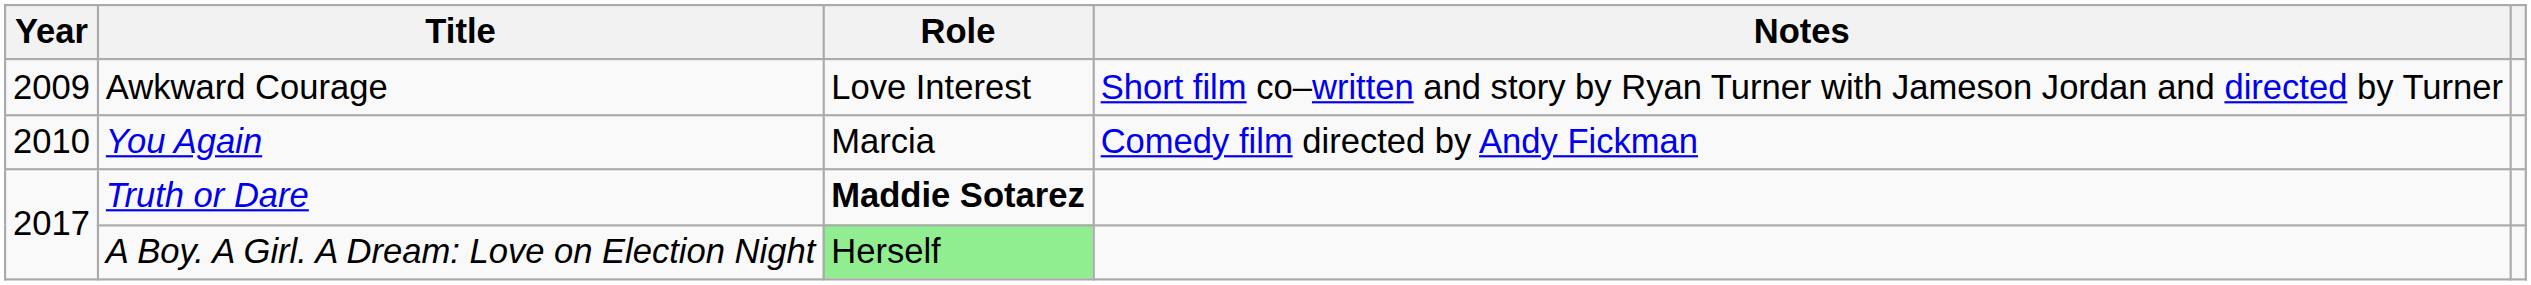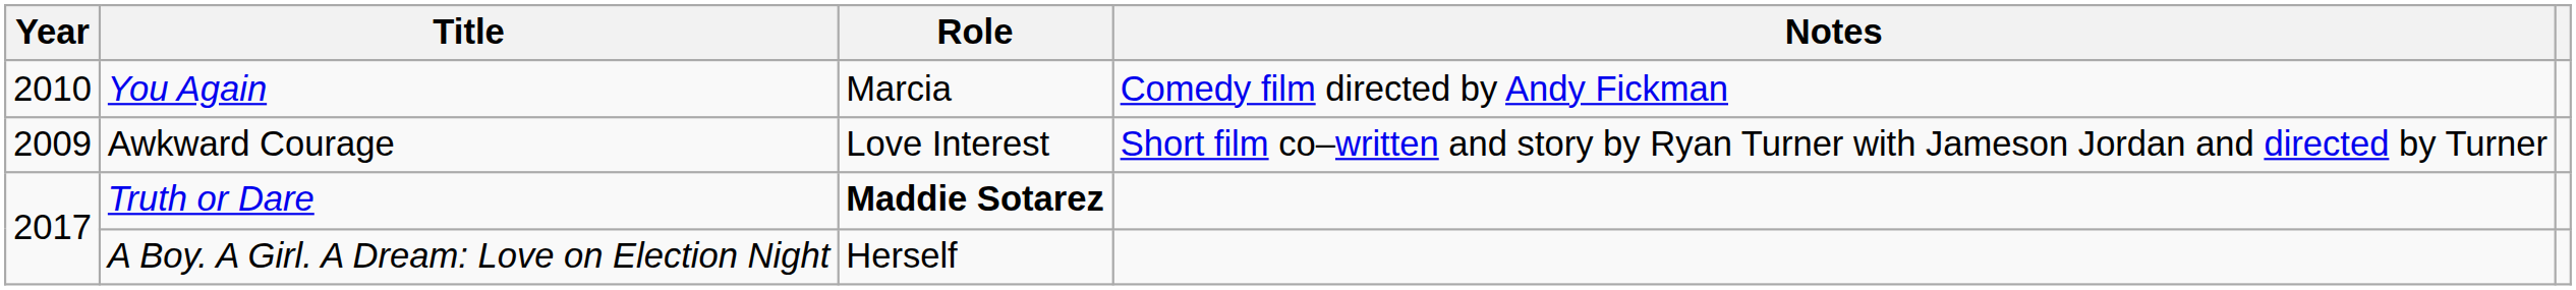 <table class="wikitable sortable">
 <tr>
 <th>Year</th>
 <th>Title</th>
 <th>Role</th>
 <th class="unsortable">Notes</th>
 <th class="unsortable"></th>
 </tr>
 <tr>
+<td>2010</td>
+<td><em><a href='#'>You Again</a></em></td>
+<td>Marcia</td>
+<td><a href='#'>Comedy film</a> directed by <a href='#'>Andy Fickman</a></td>
+<td></td>
+</tr>
+<tr>
 <td>2009</td>
 <td>Awkward Courage</td>
 <td>Love Interest</td>
 <td><a href='#'>Short film</a> co–<a href='#'>written</a> and story by Ryan Turner with Jameson Jordan and <a href='#'>directed</a> by Turner</td>
-<td></td>
-</tr>
-<tr>
-<td>2010</td>
-<td><em><a href='#'>You Again</a></em></td>
-<td>Marcia</td>
-<td><a href='#'>Comedy film</a> directed by <a href='#'>Andy Fickman</a></td>
 <td></td>
 </tr>
 <tr>
 <td rowspan="2">2017</td>
 <td><em><a href='#'>Truth or Dare</a></em></td>
 <td><strong>Maddie Sotarez</strong></td>
 <td></td>
 <td></td>
 </tr>
 <tr>
 <td><em>A Boy. A Girl. A Dream: Love on Election Night</em></td>
-<td style="background: lightgreen;">Herself</td>
+<td>Herself</td>
 <td></td>
 <td></td>
 </tr>
 </table>
